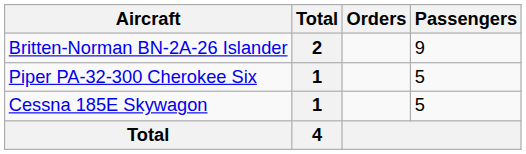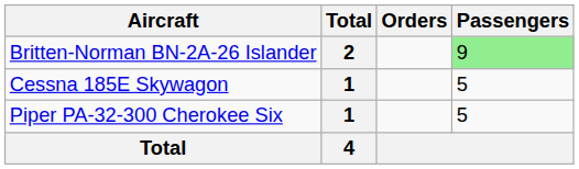 <table class="wikitable">
 <tr>
 <th>Aircraft</th>
 <th>Total</th>
 <th>Orders</th>
 <th>Passengers</th>
 </tr>
 <tr>
 <td><a href='#'>Britten-Norman BN-2A-26 Islander</a></td>
 <th>2</th>
 <td></td>
-<td>9</td>
+<td style="background: lightgreen;">9</td>
 </tr>
 <tr>
-<td><a href='#'>Piper PA-32-300 Cherokee Six</a></td>
+<td><a href='#'>Cessna 185E Skywagon</a></td>
 <th>1</th>
 <td></td>
 <td>5</td>
 </tr>
 <tr>
-<td><a href='#'>Cessna 185E Skywagon</a></td>
+<td><a href='#'>Piper PA-32-300 Cherokee Six</a></td>
 <th>1</th>
 <td></td>
 <td>5</td>
 </tr>
 <tr>
 <th>Total</th>
 <th>4</th>
 <th colspan=2></th>
 </tr>
 </table>
